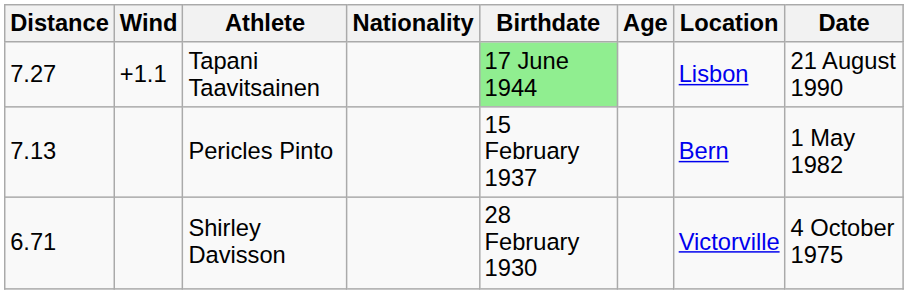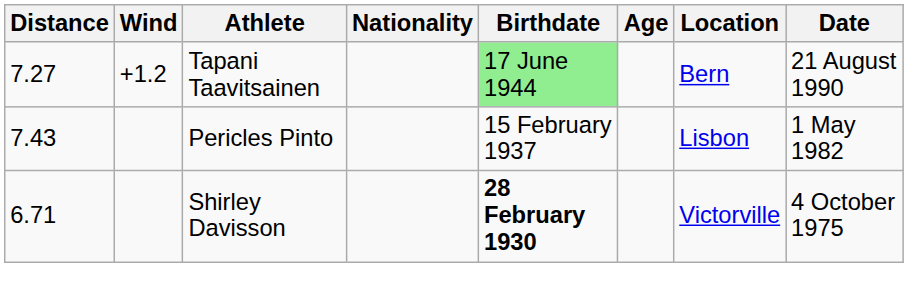 <table class="wikitable">
 <tr>
 <th>Distance</th>
 <th>Wind</th>
 <th>Athlete</th>
 <th>Nationality</th>
 <th>Birthdate</th>
 <th>Age</th>
 <th>Location</th>
 <th>Date</th>
 </tr>
 <tr>
 <td>7.27</td>
-<td>+1.1</td>
+<td>+1.2</td>
 <td>Tapani Taavitsainen</td>
 <td></td>
 <td style="background: lightgreen;">17 June 1944</td>
 <td></td>
-<td><a href='#'>Lisbon</a></td>
+<td><a href='#'>Bern</a></td>
 <td>21 August 1990</td>
 </tr>
 <tr>
-<td>7.13</td>
+<td>7.43</td>
 <td></td>
 <td>Pericles Pinto</td>
 <td></td>
 <td>15 February 1937</td>
 <td></td>
-<td><a href='#'>Bern</a></td>
+<td><a href='#'>Lisbon</a></td>
 <td>1 May 1982</td>
 </tr>
 <tr>
 <td>6.71</td>
 <td></td>
 <td>Shirley Davisson</td>
 <td></td>
-<td>28 February 1930</td>
+<td><strong>28 February 1930</strong></td>
 <td></td>
 <td><a href='#'>Victorville</a></td>
 <td>4 October 1975</td>
 </tr>
 </table>
